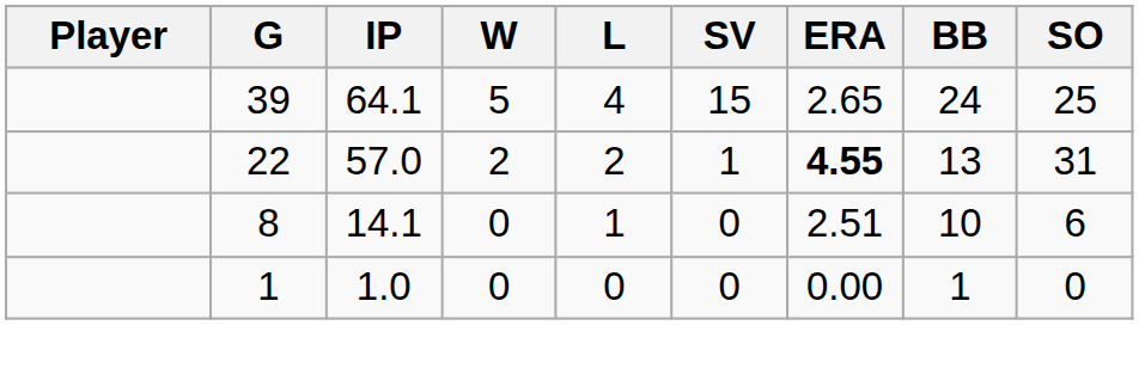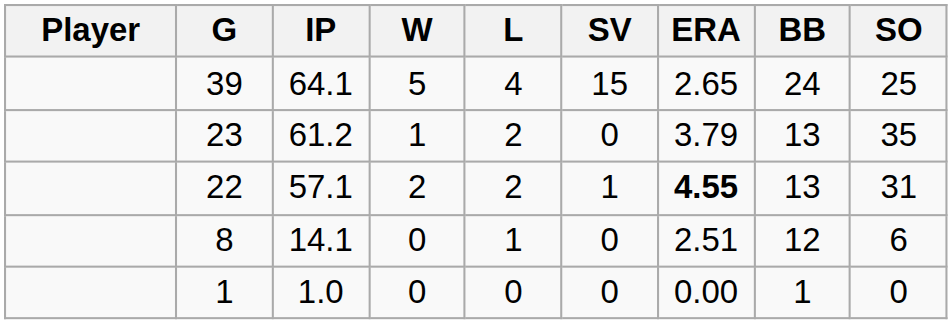 <table class="wikitable sortable">
 <tr>
 <th bgcolor="#DDDDFF" width="16%">Player</th>
 <th bgcolor="#DDDDFF" width="9%">G</th>
 <th bgcolor="#DDDDFF" width="9%">IP</th>
 <th bgcolor="#DDDDFF" width="9%">W</th>
 <th bgcolor="#DDDDFF" width="9%">L</th>
 <th bgcolor="#DDDDFF" width="9%">SV</th>
 <th bgcolor="#DDDDFF" width="9%">ERA</th>
 <th bgcolor="#DDDDFF" width="9%">BB</th>
 <th bgcolor="#DDDDFF" width="9%">SO</th>
 </tr>
 <tr align="center">
 <td></td>
 <td>39</td>
 <td>64.1</td>
 <td>5</td>
 <td>4</td>
 <td>15</td>
 <td>2.65</td>
 <td>24</td>
 <td>25</td>
 </tr>
 <tr align="center">
 <td></td>
+<td>23</td>
+<td>61.2</td>
+<td>1</td>
+<td>2</td>
+<td>0</td>
+<td>3.79</td>
+<td>13</td>
+<td>35</td>
+</tr>
+<tr align="center">
+<td></td>
 <td>22</td>
-<td>57.0</td>
+<td>57.1</td>
 <td>2</td>
 <td>2</td>
 <td>1</td>
 <td><strong>4.55</strong></td>
 <td>13</td>
 <td>31</td>
 </tr>
 <tr align="center">
 <td></td>
 <td>8</td>
 <td>14.1</td>
 <td>0</td>
 <td>1</td>
 <td>0</td>
 <td>2.51</td>
-<td>10</td>
+<td>12</td>
 <td>6</td>
 </tr>
 <tr align="center">
 <td></td>
 <td>1</td>
 <td>1.0</td>
 <td>0</td>
 <td>0</td>
 <td>0</td>
 <td>0.00</td>
 <td>1</td>
 <td>0</td>
 </tr>
 </table>
